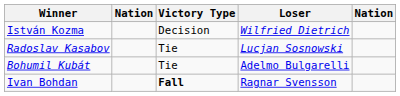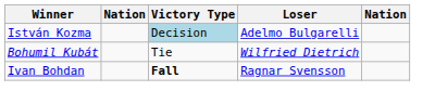 <table class="wikitable sortable" style="text-align:left;">
 <tr>
 <th>Winner</th>
 <th>Nation</th>
 <th>Victory Type</th>
 <th>Loser</th>
 <th>Nation</th>
 </tr>
 <tr>
 <td><a href='#'>István Kozma</a></td>
 <td></td>
-<td>Decision</td>
-<td><em><a href='#'>Wilfried Dietrich</a></em></td>
+<td style="background: lightblue;">Decision</td>
+<td><a href='#'>Adelmo Bulgarelli</a></td>
 <td></td>
-</tr>
-<tr>
-<td><em><a href='#'>Radoslav Kasabov</a></em></td>
-<td><em></em></td>
-<td>Tie</td>
-<td><em><a href='#'>Lucjan Sosnowski</a></em></td>
-<td><em></em></td>
 </tr>
 <tr>
 <td><em><a href='#'>Bohumil Kubát</a></em></td>
 <td><em></em></td>
 <td>Tie</td>
-<td><a href='#'>Adelmo Bulgarelli</a></td>
+<td><em><a href='#'>Wilfried Dietrich</a></em></td>
 <td><em></em></td>
 </tr>
 <tr>
 <td><a href='#'>Ivan Bohdan</a></td>
 <td></td>
 <td><strong>Fall</strong></td>
 <td><a href='#'>Ragnar Svensson</a></td>
 <td></td>
 </tr>
 </table>
